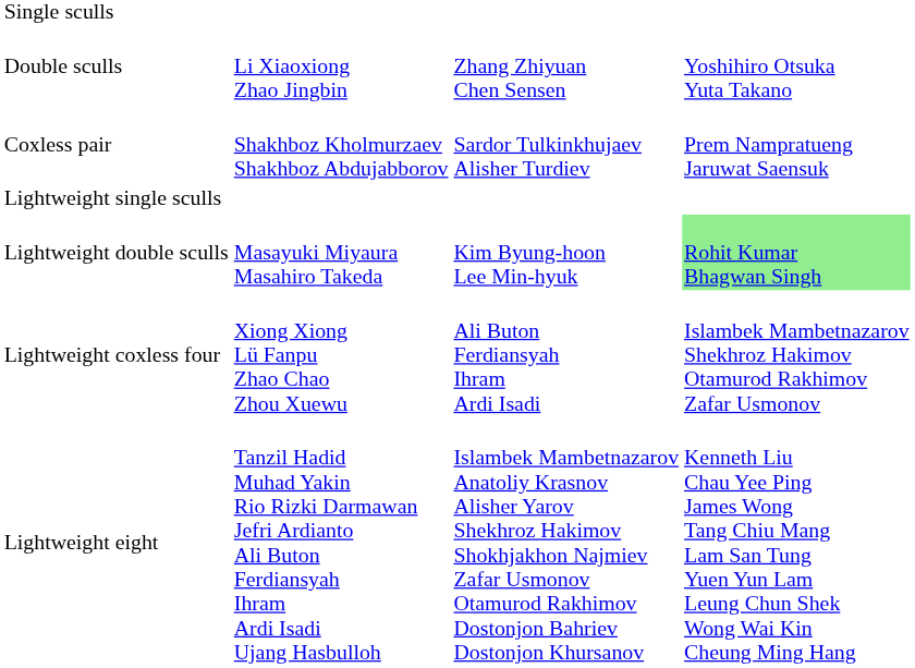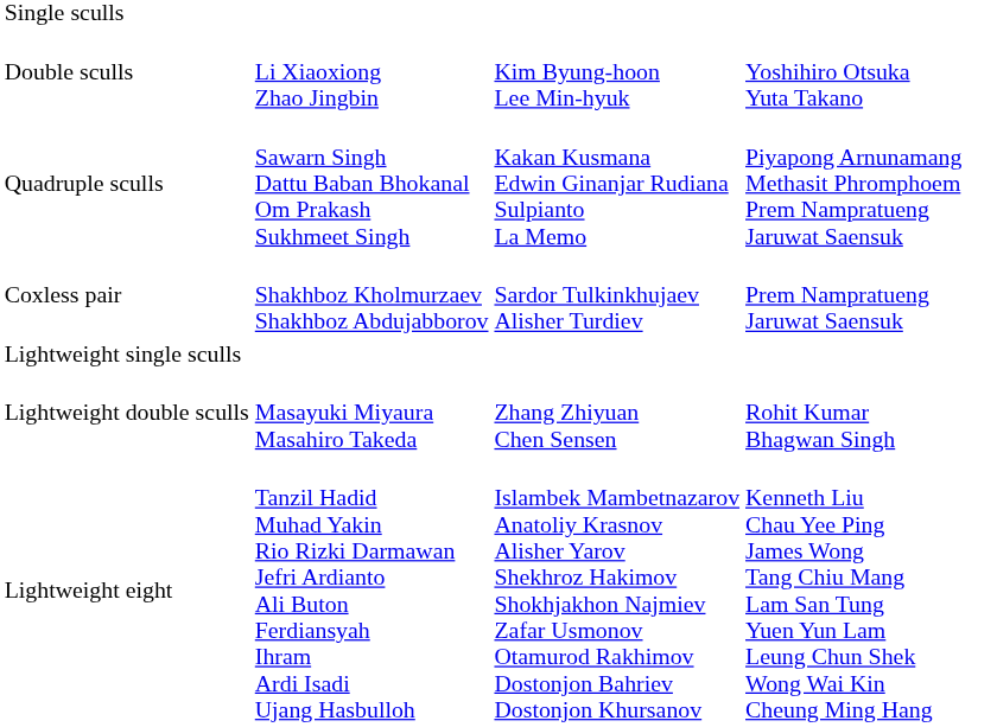 <table>
 <tr>
 <td>Single sculls<br></td>
 <td></td>
 <td></td>
 <td></td>
 </tr>
 <tr>
 <td>Double sculls<br></td>
 <td><br><a href='#'>Li Xiaoxiong</a><br><a href='#'>Zhao Jingbin</a></td>
-<td><br><a href='#'>Zhang Zhiyuan</a><br><a href='#'>Chen Sensen</a></td>
+<td><br><a href='#'>Kim Byung-hoon</a><br><a href='#'>Lee Min-hyuk</a></td>
 <td><br><a href='#'>Yoshihiro Otsuka</a><br><a href='#'>Yuta Takano</a></td>
+</tr>
+<tr>
+<td>Quadruple sculls<br></td>
+<td><br><a href='#'>Sawarn Singh</a><br><a href='#'>Dattu Baban Bhokanal</a><br><a href='#'>Om Prakash</a><br><a href='#'>Sukhmeet Singh</a></td>
+<td><br><a href='#'>Kakan Kusmana</a><br><a href='#'>Edwin Ginanjar Rudiana</a><br><a href='#'>Sulpianto</a><br><a href='#'>La Memo</a></td>
+<td><br><a href='#'>Piyapong Arnunamang</a><br><a href='#'>Methasit Phromphoem</a><br><a href='#'>Prem Nampratueng</a><br><a href='#'>Jaruwat Saensuk</a></td>
 </tr>
 <tr>
 <td>Coxless pair<br></td>
 <td><br><a href='#'>Shakhboz Kholmurzaev</a><br><a href='#'>Shakhboz Abdujabborov</a></td>
 <td><br><a href='#'>Sardor Tulkinkhujaev</a><br><a href='#'>Alisher Turdiev</a></td>
 <td><br><a href='#'>Prem Nampratueng</a><br><a href='#'>Jaruwat Saensuk</a></td>
 </tr>
 <tr>
 <td>Lightweight single sculls<br></td>
 <td></td>
 <td></td>
 <td></td>
 </tr>
 <tr>
 <td>Lightweight double sculls<br></td>
 <td><br><a href='#'>Masayuki Miyaura</a><br><a href='#'>Masahiro Takeda</a></td>
-<td><br><a href='#'>Kim Byung-hoon</a><br><a href='#'>Lee Min-hyuk</a></td>
-<td style="background: lightgreen;"><br><a href='#'>Rohit Kumar</a><br><a href='#'>Bhagwan Singh</a></td>
-</tr>
-<tr>
-<td>Lightweight coxless four<br></td>
-<td><br><a href='#'>Xiong Xiong</a><br><a href='#'>Lü Fanpu</a><br><a href='#'>Zhao Chao</a><br><a href='#'>Zhou Xuewu</a></td>
-<td><br><a href='#'>Ali Buton</a><br><a href='#'>Ferdiansyah</a><br><a href='#'>Ihram</a><br><a href='#'>Ardi Isadi</a></td>
-<td><br><a href='#'>Islambek Mambetnazarov</a><br><a href='#'>Shekhroz Hakimov</a><br><a href='#'>Otamurod Rakhimov</a><br><a href='#'>Zafar Usmonov</a></td>
+<td><br><a href='#'>Zhang Zhiyuan</a><br><a href='#'>Chen Sensen</a></td>
+<td><br><a href='#'>Rohit Kumar</a><br><a href='#'>Bhagwan Singh</a></td>
 </tr>
 <tr>
 <td>Lightweight eight<br></td>
 <td><br><a href='#'>Tanzil Hadid</a><br><a href='#'>Muhad Yakin</a><br><a href='#'>Rio Rizki Darmawan</a><br><a href='#'>Jefri Ardianto</a><br><a href='#'>Ali Buton</a><br><a href='#'>Ferdiansyah</a><br><a href='#'>Ihram</a><br><a href='#'>Ardi Isadi</a><br><a href='#'>Ujang Hasbulloh</a></td>
 <td><br><a href='#'>Islambek Mambetnazarov</a><br><a href='#'>Anatoliy Krasnov</a><br><a href='#'>Alisher Yarov</a><br><a href='#'>Shekhroz Hakimov</a><br><a href='#'>Shokhjakhon Najmiev</a><br><a href='#'>Zafar Usmonov</a><br><a href='#'>Otamurod Rakhimov</a><br><a href='#'>Dostonjon Bahriev</a><br><a href='#'>Dostonjon Khursanov</a></td>
 <td><br><a href='#'>Kenneth Liu</a><br><a href='#'>Chau Yee Ping</a><br><a href='#'>James Wong</a><br><a href='#'>Tang Chiu Mang</a><br><a href='#'>Lam San Tung</a><br><a href='#'>Yuen Yun Lam</a><br><a href='#'>Leung Chun Shek</a><br><a href='#'>Wong Wai Kin</a><br><a href='#'>Cheung Ming Hang</a></td>
 </tr>
 </table>
